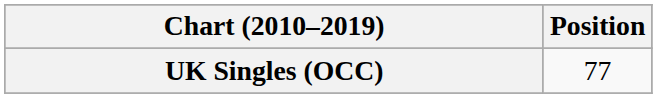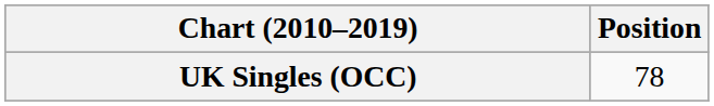 <table class="wikitable sortable plainrowheaders" style="text-align:center">
 <tr>
 <th scope="col" style="width:19em;">Chart (2010–2019)</th>
 <th scope="col">Position</th>
 </tr>
 <tr>
 <th scope="row">UK Singles (OCC)</th>
-<td>77</td>
+<td>78</td>
 </tr>
 </table>
